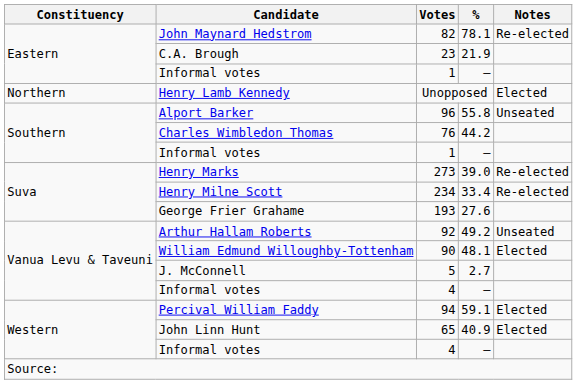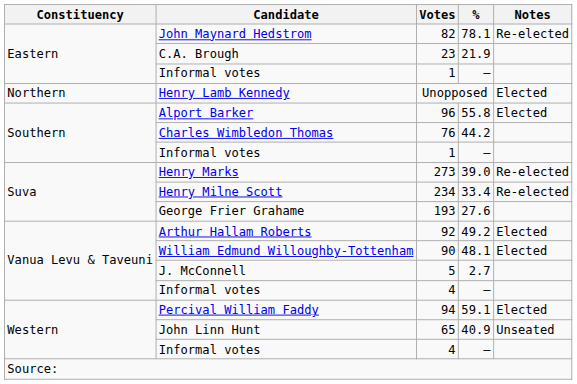 <table class=wikitable style=text-align:right>
 <tr>
 <th>Constituency</th>
 <th>Candidate</th>
 <th>Votes</th>
 <th>%</th>
 <th>Notes</th>
 </tr>
 <tr>
 <td align=left rowspan=3>Eastern</td>
 <td align=left><a href='#'>John Maynard Hedstrom</a></td>
 <td>82</td>
 <td>78.1</td>
 <td align=left>Re-elected</td>
 </tr>
 <tr>
 <td align=left>C.A. Brough</td>
 <td>23</td>
 <td>21.9</td>
 <td></td>
 </tr>
 <tr>
 <td align=left>Informal votes</td>
 <td>1</td>
 <td>–</td>
 <td></td>
 </tr>
 <tr>
 <td align=left>Northern</td>
 <td align=left><a href='#'>Henry Lamb Kennedy</a></td>
 <td colspan=2 align=center>Unopposed</td>
 <td align=left>Elected</td>
 </tr>
 <tr>
 <td align=left rowspan=3>Southern</td>
 <td align=left><a href='#'>Alport Barker</a></td>
 <td>96</td>
 <td>55.8</td>
-<td align=left>Unseated</td>
+<td align=left>Elected</td>
 </tr>
 <tr>
 <td align=left><a href='#'>Charles Wimbledon Thomas</a></td>
 <td>76</td>
 <td>44.2</td>
 <td></td>
 </tr>
 <tr>
 <td align=left>Informal votes</td>
 <td>1</td>
 <td>–</td>
 <td></td>
 </tr>
 <tr>
 <td align=left rowspan=3>Suva</td>
 <td align=left><a href='#'>Henry Marks</a></td>
 <td>273</td>
 <td>39.0</td>
 <td align=left>Re-elected</td>
 </tr>
 <tr>
 <td align=left><a href='#'>Henry Milne Scott</a></td>
 <td>234</td>
 <td>33.4</td>
 <td align=left>Re-elected</td>
 </tr>
 <tr>
 <td align=left>George Frier Grahame</td>
 <td>193</td>
 <td>27.6</td>
 <td></td>
 </tr>
 <tr>
 <td align=left rowspan=4>Vanua Levu & Taveuni</td>
 <td align=left><a href='#'>Arthur Hallam Roberts</a></td>
 <td>92</td>
 <td>49.2</td>
-<td align=left>Unseated</td>
+<td align=left>Elected</td>
 </tr>
 <tr>
 <td align=left><a href='#'>William Edmund Willoughby-Tottenham</a></td>
 <td>90</td>
 <td>48.1</td>
 <td align=left>Elected</td>
 </tr>
 <tr>
 <td align=left>J. McConnell</td>
 <td>5</td>
 <td>2.7</td>
 <td></td>
 </tr>
 <tr>
 <td align=left>Informal votes</td>
 <td>4</td>
 <td>–</td>
 <td></td>
 </tr>
 <tr>
 <td align=left rowspan=3>Western</td>
 <td align=left><a href='#'>Percival William Faddy</a></td>
 <td>94</td>
 <td>59.1</td>
 <td align=left>Elected</td>
 </tr>
 <tr>
 <td align=left>John Linn Hunt</td>
 <td>65</td>
 <td>40.9</td>
-<td align=left>Elected</td>
+<td align=left>Unseated</td>
 </tr>
 <tr>
 <td align=left>Informal votes</td>
 <td>4</td>
 <td>–</td>
 <td></td>
 </tr>
 <tr>
 <td align=left colspan=5>Source: </td>
 </tr>
 </table>
